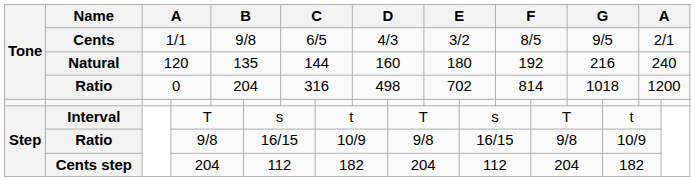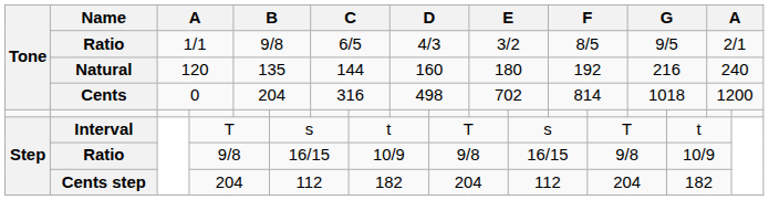 <table class="wikitable" style="text-align: center">
 <tr>
 <th rowspan="4">Tone</th>
 <th style="width:6em;">Name</th>
 <th colspan="2" style="width: 3em;">A</th>
 <th colspan="2" align=center style="width: 3em;">B</th>
 <th colspan="2" style="width: 3em;">C</th>
 <th colspan="2" style="width: 3em;">D</th>
 <th colspan="2" style="width: 3em;">E</th>
 <th colspan="2" style="width: 3em;">F</th>
 <th colspan="2" align=center style="width: 3em;">G</th>
 <th colspan="2" style="width: 3em;">A</th>
 </tr>
 <tr>
-<th>Cents</th>
+<th>Ratio</th>
 <td colspan="2">1/1</td>
 <td colspan="2">9/8</td>
 <td colspan="2">6/5</td>
 <td colspan="2">4/3</td>
 <td colspan="2">3/2</td>
 <td colspan="2">8/5</td>
 <td colspan="2">9/5</td>
 <td colspan="2">2/1</td>
 </tr>
 <tr>
 <th>Natural</th>
 <td colspan="2">120</td>
 <td colspan="2">135</td>
 <td colspan="2">144</td>
 <td colspan="2">160</td>
 <td colspan="2">180</td>
 <td colspan="2">192</td>
 <td colspan="2">216</td>
 <td colspan="2">240</td>
 </tr>
 <tr>
-<th>Ratio</th>
+<th>Cents</th>
 <td colspan="2">0</td>
 <td colspan="2">204</td>
 <td colspan="2">316</td>
 <td colspan="2">498</td>
 <td colspan="2">702</td>
 <td colspan="2">814</td>
 <td colspan="2">1018</td>
 <td colspan="2">1200</td>
 </tr>
 <tr>
 <td></td>
 <td></td>
 <td></td>
 <td></td>
 <td></td>
 <td></td>
 <td></td>
 <td></td>
 <td></td>
 <td></td>
 <td></td>
 <td></td>
 <td></td>
 <td></td>
 <td></td>
 <td></td>
 <td></td>
 <td></td>
 </tr>
 <tr>
 <th rowspan="3">Step</th>
 <th>Interval</th>
 <td rowspan=3 style="background-color: white; width:1.5em"> </td>
 <td colspan="2" style="width:3em">T</td>
 <td colspan="2" style="width:3em">s</td>
 <td colspan="2" style="width:3em">t</td>
 <td colspan="2" style="width:3em">T</td>
 <td colspan="2" style="width:3em">s</td>
 <td colspan="2" style="width:3em">T</td>
 <td colspan="2" style="width:3em">t</td>
 <td rowspan=3 style="background-color: white; width:1.5em"> </td>
 </tr>
 <tr>
 <th>Ratio</th>
 <td colspan="2">9/8</td>
 <td colspan="2">16/15</td>
 <td colspan="2">10/9</td>
 <td colspan="2">9/8</td>
 <td colspan="2">16/15</td>
 <td colspan="2">9/8</td>
 <td colspan="2">10/9</td>
 </tr>
 <tr>
 <th>Cents step</th>
 <td colspan="2">204</td>
 <td colspan="2">112</td>
 <td colspan="2">182</td>
 <td colspan="2">204</td>
 <td colspan="2">112</td>
 <td colspan="2">204</td>
 <td colspan="2">182</td>
 </tr>
 </table>
